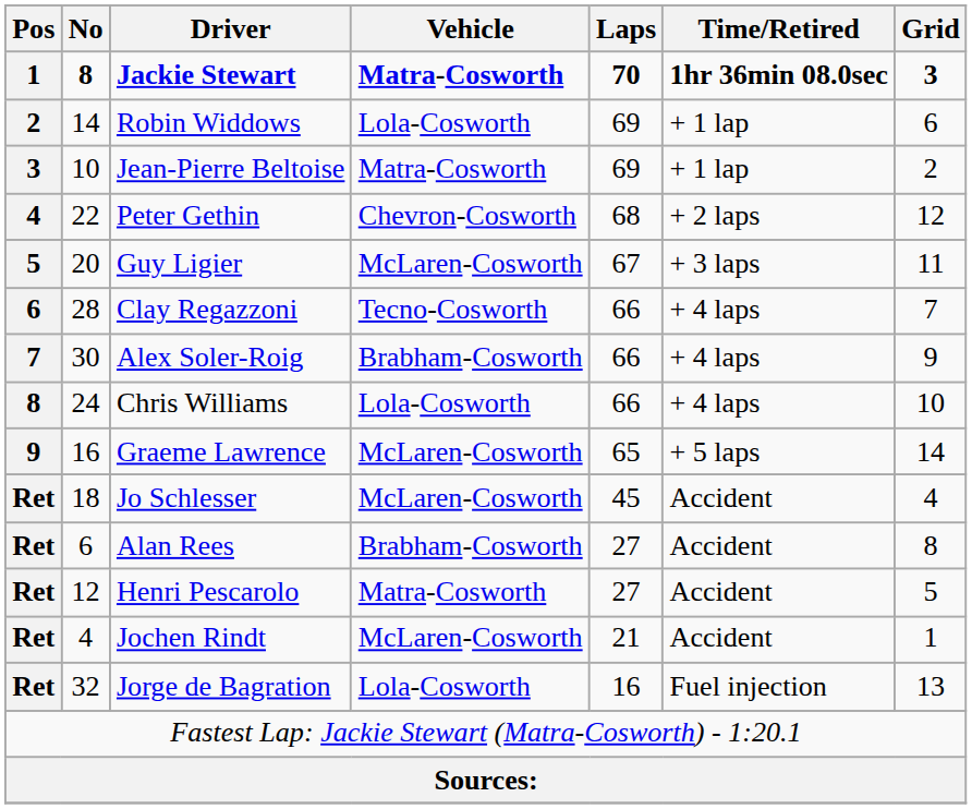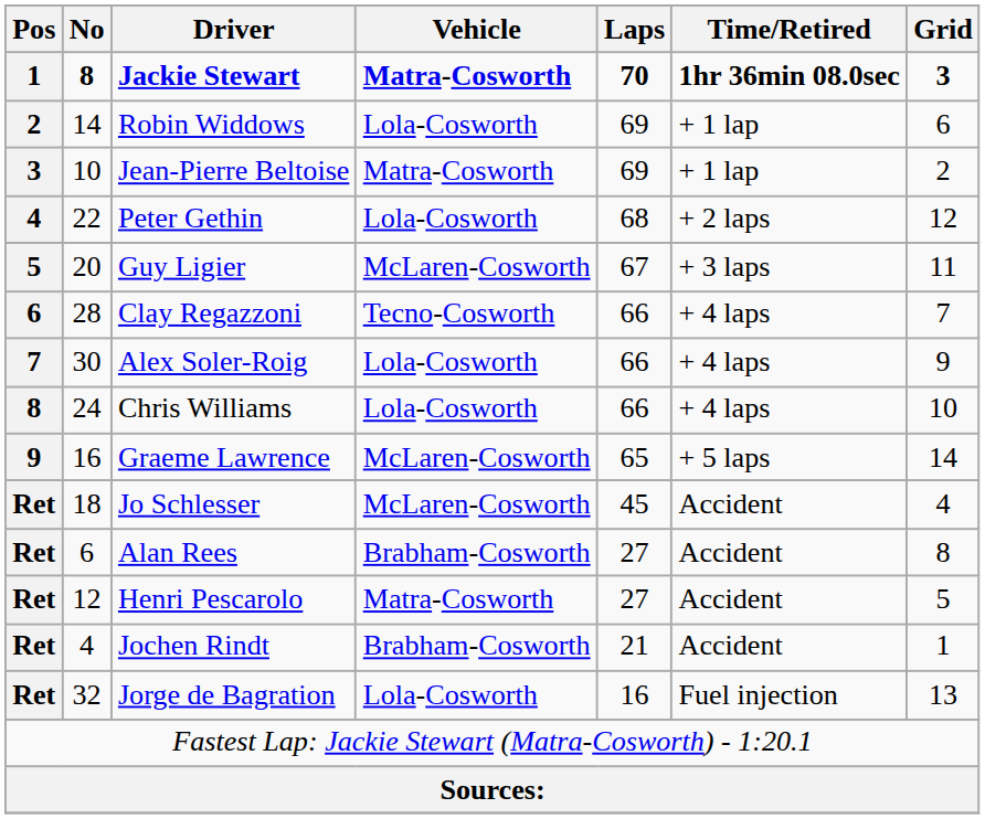 <table class="wikitable" style="font-size: 85%;">
 <tr>
 <th>Pos</th>
 <th>No</th>
 <th>Driver</th>
 <th>Vehicle</th>
 <th>Laps</th>
 <th>Time/Retired</th>
 <th>Grid</th>
 </tr>
 <tr>
 <th>1</th>
 <td align="center"><strong>8</strong></td>
 <td> <strong><a href='#'>Jackie Stewart</a></strong></td>
 <td><strong><a href='#'>Matra</a>-<a href='#'>Cosworth</a></strong></td>
 <td align="center"><strong>70</strong></td>
 <td><strong>1hr 36min 08.0sec</strong></td>
 <td align="center"><strong>3</strong></td>
 </tr>
 <tr>
 <th>2</th>
 <td align="center">14</td>
 <td> <a href='#'>Robin Widdows</a></td>
 <td><a href='#'>Lola</a>-<a href='#'>Cosworth</a></td>
 <td align="center">69</td>
 <td>+ 1 lap</td>
 <td align="center">6</td>
 </tr>
 <tr>
 <th>3</th>
 <td align="center">10</td>
 <td> <a href='#'>Jean-Pierre Beltoise</a></td>
 <td><a href='#'>Matra</a>-<a href='#'>Cosworth</a></td>
 <td align="center">69</td>
 <td>+ 1 lap</td>
 <td align="center">2</td>
 </tr>
 <tr>
 <th>4</th>
 <td align="center">22</td>
 <td> <a href='#'>Peter Gethin</a></td>
-<td><a href='#'>Chevron</a>-<a href='#'>Cosworth</a></td>
+<td><a href='#'>Lola</a>-<a href='#'>Cosworth</a></td>
 <td align="center">68</td>
 <td>+ 2 laps</td>
 <td align="center">12</td>
 </tr>
 <tr>
 <th>5</th>
 <td align="center">20</td>
 <td> <a href='#'>Guy Ligier</a></td>
 <td><a href='#'>McLaren</a>-<a href='#'>Cosworth</a></td>
 <td align="center">67</td>
 <td>+ 3 laps</td>
 <td align="center">11</td>
 </tr>
 <tr>
 <th>6</th>
 <td align="center">28</td>
 <td> <a href='#'>Clay Regazzoni</a></td>
 <td><a href='#'>Tecno</a>-<a href='#'>Cosworth</a></td>
 <td align="center">66</td>
 <td>+ 4 laps</td>
 <td align="center">7</td>
 </tr>
 <tr>
 <th>7</th>
 <td align="center">30</td>
 <td> <a href='#'>Alex Soler-Roig</a></td>
-<td><a href='#'>Brabham</a>-<a href='#'>Cosworth</a></td>
+<td><a href='#'>Lola</a>-<a href='#'>Cosworth</a></td>
 <td align="center">66</td>
 <td>+ 4 laps</td>
 <td align="center">9</td>
 </tr>
 <tr>
 <th>8</th>
 <td align="center">24</td>
 <td> Chris Williams</td>
 <td><a href='#'>Lola</a>-<a href='#'>Cosworth</a></td>
 <td align="center">66</td>
 <td>+ 4 laps</td>
 <td align="center">10</td>
 </tr>
 <tr>
 <th>9</th>
 <td align="center">16</td>
 <td> <a href='#'>Graeme Lawrence</a></td>
 <td><a href='#'>McLaren</a>-<a href='#'>Cosworth</a></td>
 <td align="center">65</td>
 <td>+ 5 laps</td>
 <td align="center">14</td>
 </tr>
 <tr>
 <th>Ret</th>
 <td align="center">18</td>
 <td> <a href='#'>Jo Schlesser</a></td>
 <td><a href='#'>McLaren</a>-<a href='#'>Cosworth</a></td>
 <td align="center">45</td>
 <td>Accident</td>
 <td align="center">4</td>
 </tr>
 <tr>
 <th>Ret</th>
 <td align="center">6</td>
 <td> <a href='#'>Alan Rees</a></td>
 <td><a href='#'>Brabham</a>-<a href='#'>Cosworth</a></td>
 <td align="center">27</td>
 <td>Accident</td>
 <td align="center">8</td>
 </tr>
 <tr>
 <th>Ret</th>
 <td align="center">12</td>
 <td> <a href='#'>Henri Pescarolo</a></td>
 <td><a href='#'>Matra</a>-<a href='#'>Cosworth</a></td>
 <td align="center">27</td>
 <td>Accident</td>
 <td align="center">5</td>
 </tr>
 <tr>
 <th>Ret</th>
 <td align="center">4</td>
 <td> <a href='#'>Jochen Rindt</a></td>
-<td><a href='#'>McLaren</a>-<a href='#'>Cosworth</a></td>
+<td><a href='#'>Brabham</a>-<a href='#'>Cosworth</a></td>
 <td align="center">21</td>
 <td>Accident</td>
 <td align="center">1</td>
 </tr>
 <tr>
 <th>Ret</th>
 <td align="center">32</td>
 <td> <a href='#'>Jorge de Bagration</a></td>
 <td><a href='#'>Lola</a>-<a href='#'>Cosworth</a></td>
 <td align="center">16</td>
 <td>Fuel injection</td>
 <td align="center">13</td>
 </tr>
 <tr>
 <td colspan="8" align="center"><em>Fastest Lap: <a href='#'>Jackie Stewart</a> (<a href='#'>Matra</a>-<a href='#'>Cosworth</a>) - 1:20.1</em></td>
 </tr>
 <tr>
 <th colspan="8">Sources:</th>
 </tr>
 <tr>
 </tr>
 </table>
